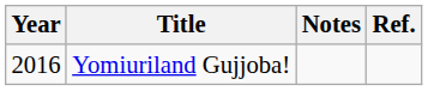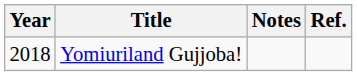 <table class="wikitable">
 <tr>
 <th>Year</th>
 <th>Title</th>
 <th>Notes</th>
 <th>Ref.</th>
 </tr>
 <tr>
-<td>2016</td>
+<td>2018</td>
 <td><a href='#'>Yomiuriland</a> Gujjoba!</td>
 <td></td>
 <td></td>
 </tr>
 </table>
